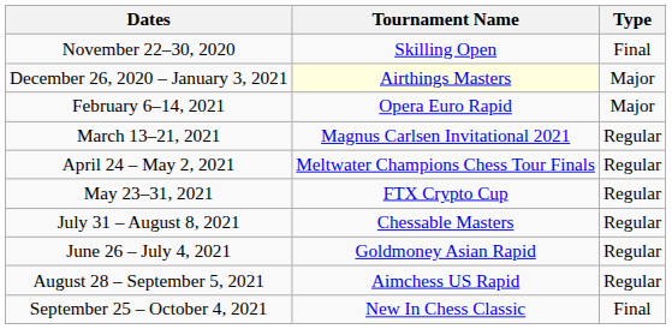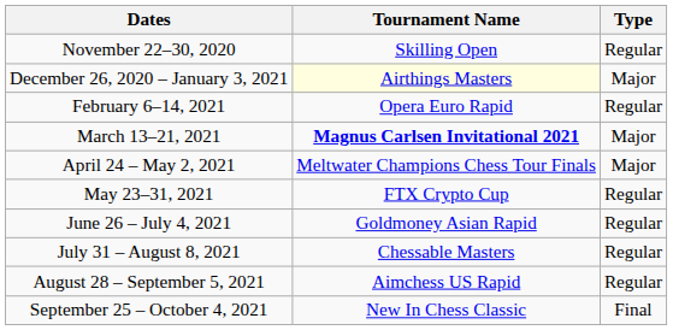 <table class="wikitable" style="text-align:center;">
 <tr>
 <th>Dates</th>
 <th>Tournament Name</th>
 <th>Type</th>
 </tr>
 <tr>
 <td>November 22–30, 2020</td>
 <td><a href='#'>Skilling Open</a></td>
-<td>Final</td>
+<td>Regular</td>
 </tr>
 <tr>
 <td>December 26, 2020 – January 3, 2021</td>
 <td style="background: lightyellow;"><a href='#'>Airthings Masters</a></td>
 <td>Major</td>
 </tr>
 <tr>
 <td>February 6–14, 2021</td>
 <td><a href='#'>Opera Euro Rapid</a></td>
-<td>Major</td>
+<td>Regular</td>
 </tr>
 <tr>
 <td>March 13–21, 2021</td>
-<td><a href='#'>Magnus Carlsen Invitational 2021</a></td>
-<td>Regular</td>
+<td><strong><a href='#'>Magnus Carlsen Invitational 2021</a></strong></td>
+<td>Major</td>
 </tr>
 <tr>
 <td>April 24 – May 2, 2021</td>
 <td><a href='#'>Meltwater Champions Chess Tour Finals</a></td>
-<td>Regular</td>
+<td>Major</td>
 </tr>
 <tr>
 <td>May 23–31, 2021</td>
 <td><a href='#'>FTX Crypto Cup</a></td>
 <td>Regular</td>
 </tr>
 <tr>
-<td>July 31 – August 8, 2021</td>
-<td><a href='#'>Chessable Masters</a></td>
+<td>June 26 – July 4, 2021</td>
+<td><a href='#'>Goldmoney Asian Rapid</a></td>
 <td>Regular</td>
 </tr>
 <tr>
-<td>June 26 – July 4, 2021</td>
-<td><a href='#'>Goldmoney Asian Rapid</a></td>
+<td>July 31 – August 8, 2021</td>
+<td><a href='#'>Chessable Masters</a></td>
 <td>Regular</td>
 </tr>
 <tr>
 <td>August 28 – September 5, 2021</td>
 <td><a href='#'>Aimchess US Rapid</a></td>
 <td>Regular</td>
 </tr>
 <tr>
 <td>September 25 – October 4, 2021</td>
 <td><a href='#'>New In Chess Classic</a></td>
 <td>Final</td>
 </tr>
 </table>
